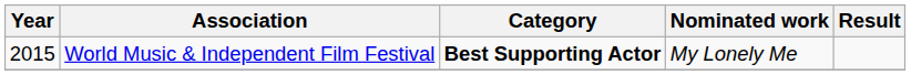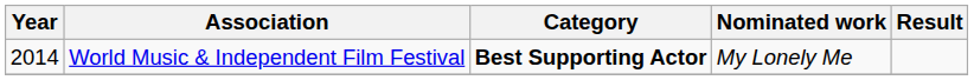 <table class="wikitable sortable">
 <tr>
 <th>Year</th>
 <th>Association</th>
 <th>Category</th>
 <th>Nominated work</th>
 <th>Result</th>
 </tr>
 <tr>
-<td>2015</td>
+<td>2014</td>
 <td><a href='#'>World Music & Independent Film Festival</a></td>
 <td><strong>Best Supporting Actor</strong></td>
 <td><em>My Lonely Me</em></td>
 <td></td>
 </tr>
 <tr>
 </tr>
 </table>
